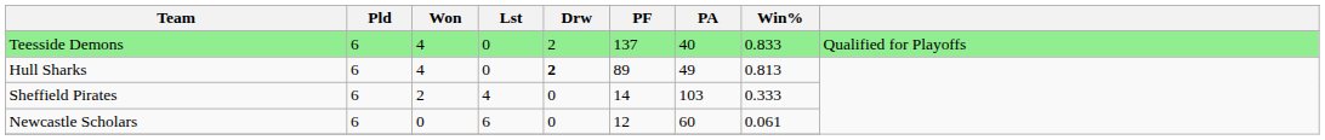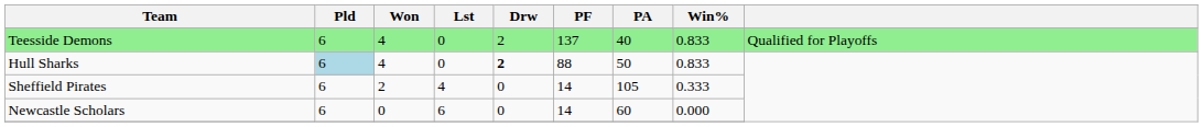 <table class="wikitable" width=65%">
 <tr>
 <th width=26%>Team</th>
 <th width=5%>Pld</th>
 <th width=5%>Won</th>
 <th width=5%>Lst</th>
 <th width=5%>Drw</th>
 <th width=5%>PF</th>
 <th width=5%>PA</th>
 <th width=6%>Win%</th>
 <th width=38%></th>
 </tr>
 <tr style="background:lightgreen">
 <td>Teesside Demons</td>
 <td>6</td>
 <td>4</td>
 <td>0</td>
 <td>2</td>
 <td>137</td>
 <td>40</td>
 <td>0.833</td>
 <td>Qualified for Playoffs</td>
 </tr>
 <tr>
 <td>Hull Sharks</td>
-<td>6</td>
+<td style="background: lightblue;">6</td>
 <td>4</td>
 <td>0</td>
 <td><strong>2</strong></td>
-<td>89</td>
-<td>49</td>
-<td>0.813</td>
+<td>88</td>
+<td>50</td>
+<td>0.833</td>
 </tr>
 <tr>
 <td>Sheffield Pirates</td>
 <td>6</td>
 <td>2</td>
 <td>4</td>
 <td>0</td>
 <td>14</td>
-<td>103</td>
+<td>105</td>
 <td>0.333</td>
 </tr>
 <tr>
 <td>Newcastle Scholars</td>
 <td>6</td>
 <td>0</td>
 <td>6</td>
 <td>0</td>
-<td>12</td>
+<td>14</td>
 <td>60</td>
-<td>0.061</td>
+<td>0.000</td>
 </tr>
 <tr>
 </tr>
 </table>
